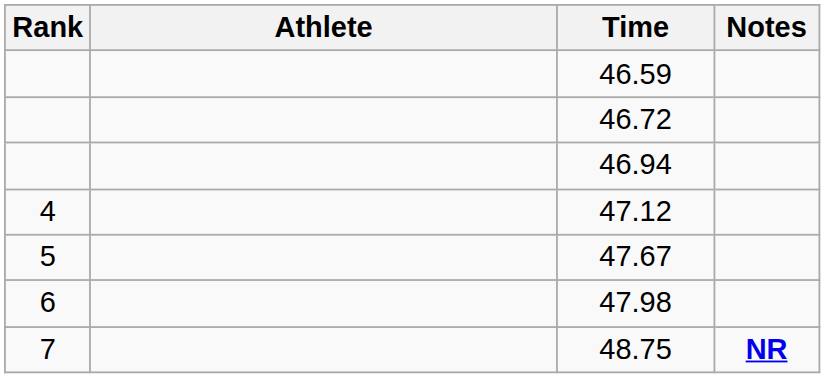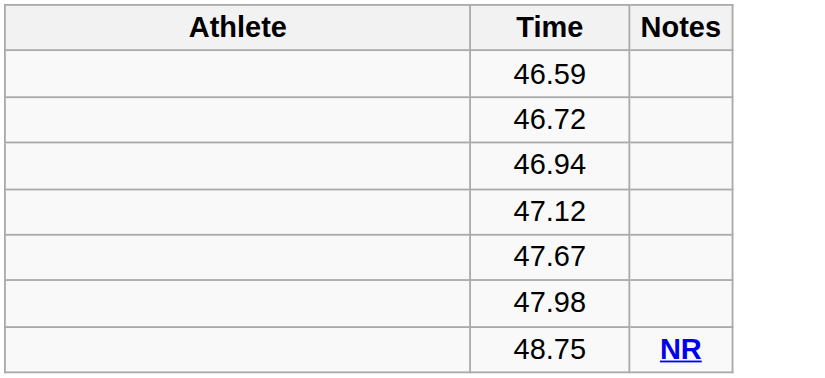 <table class="wikitable sortable" style="text-align:center">
 <tr>
-<th width=40>Rank</th>
 <th width=250>Athlete</th>
 <th width=80>Time</th>
 <th width=50>Notes</th>
 </tr>
 <tr>
-<td></td>
 <td align=left></td>
 <td>46.59</td>
 <td></td>
 </tr>
 <tr>
-<td></td>
 <td align=left></td>
 <td>46.72</td>
 <td></td>
 </tr>
 <tr>
-<td></td>
 <td align=left></td>
 <td>46.94</td>
 <td></td>
 </tr>
 <tr>
-<td>4</td>
 <td align=left></td>
 <td>47.12</td>
 <td></td>
 </tr>
 <tr>
-<td>5</td>
 <td align=left></td>
 <td>47.67</td>
 <td></td>
 </tr>
 <tr>
-<td>6</td>
 <td align=left></td>
 <td>47.98</td>
 <td></td>
 </tr>
 <tr>
-<td>7</td>
 <td align=left></td>
 <td>48.75</td>
 <td><strong><a href='#'>NR</a></strong></td>
 </tr>
 </table>
